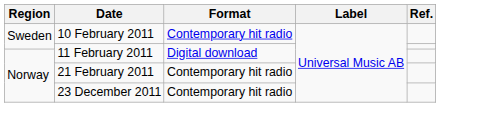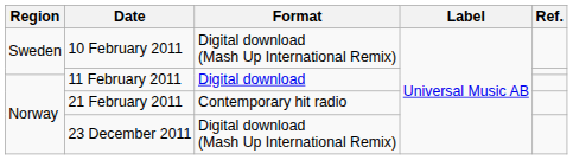 <table class="wikitable plainrowheaders">
 <tr>
 <th>Region</th>
 <th>Date</th>
 <th>Format</th>
 <th>Label</th>
 <th><abbr>Ref.</abbr></th>
 </tr>
 <tr>
 <td rowspan="2">Sweden</td>
 <td>10 February 2011</td>
-<td><a href='#'>Contemporary hit radio</a></td>
+<td>Digital download <br> (Mash Up International Remix)</td>
 <td rowspan="5"><a href='#'>Universal Music AB</a></td>
 <td></td>
 </tr>
 <tr>
 <td rowspan="2">11 February 2011</td>
 <td rowspan="2"><a href='#'>Digital download</a></td>
 <td></td>
 </tr>
 <tr>
 <td rowspan="3">Norway</td>
 <td></td>
 </tr>
 <tr>
 <td>21 February 2011</td>
 <td>Contemporary hit radio</td>
 <td></td>
 </tr>
 <tr>
 <td>23 December 2011</td>
-<td>Contemporary hit radio</td>
+<td>Digital download <br> (Mash Up International Remix)</td>
 <td></td>
 </tr>
 </table>
